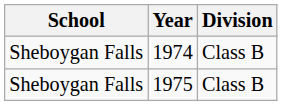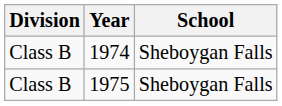 <table class="wikitable">
 <tr>
+<th>Division</th>
+<th>Year</th>
 <th>School</th>
-<th>Year</th>
-<th>Division</th>
 </tr>
 <tr>
+<td>Class B</td>
+<td>1974</td>
 <td>Sheboygan Falls</td>
-<td>1974</td>
-<td>Class B</td>
 </tr>
 <tr>
+<td>Class B</td>
+<td>1975</td>
 <td>Sheboygan Falls</td>
-<td>1975</td>
-<td>Class B</td>
 </tr>
 </table>
